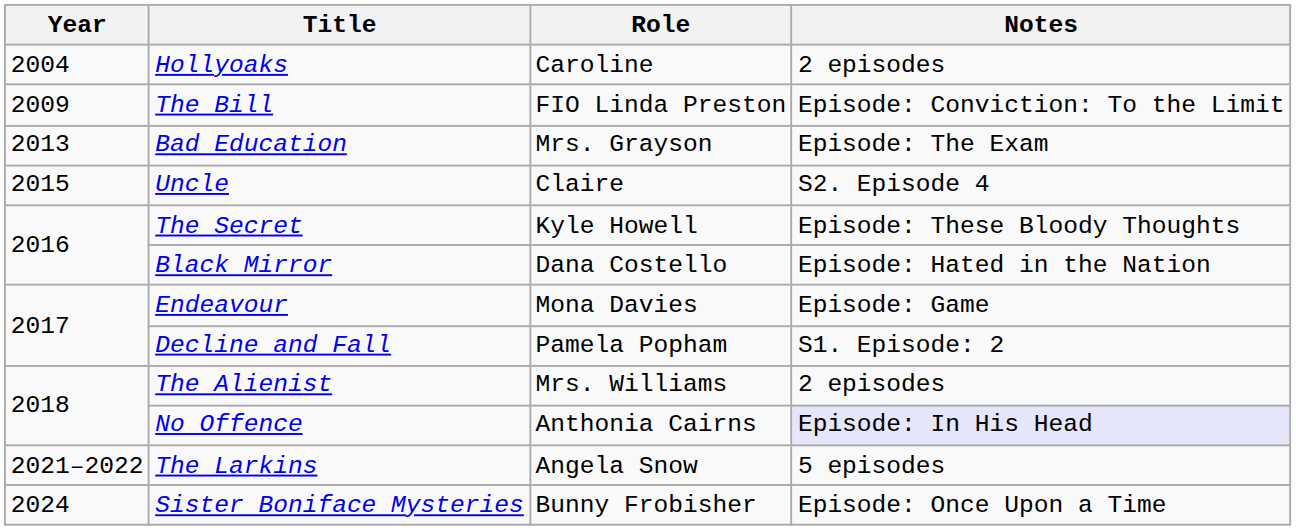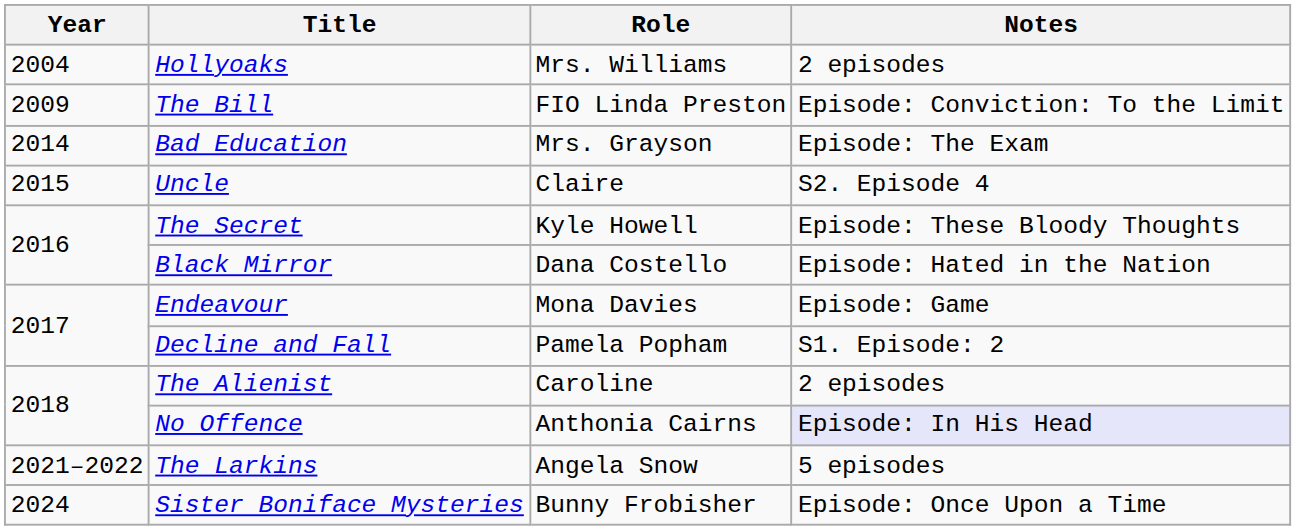 <table class="wikitable sortable plainrowheaders">
 <tr style="text-align:center;">
 <th scope="col">Year</th>
 <th scope="col">Title</th>
 <th scope="col">Role</th>
 <th scope="col">Notes</th>
 </tr>
 <tr>
 <td>2004</td>
 <td><em><a href='#'>Hollyoaks</a></em></td>
-<td>Caroline</td>
+<td>Mrs. Williams</td>
 <td>2 episodes</td>
 </tr>
 <tr>
 <td>2009</td>
 <td><em><a href='#'>The Bill</a></em></td>
 <td>FIO Linda Preston</td>
 <td>Episode: Conviction: To the Limit</td>
 </tr>
 <tr>
-<td>2013</td>
+<td>2014</td>
 <td><em><a href='#'>Bad Education</a></em></td>
 <td>Mrs. Grayson</td>
 <td>Episode: The Exam</td>
 </tr>
 <tr>
 <td>2015</td>
 <td><em><a href='#'>Uncle</a></em></td>
 <td>Claire</td>
 <td>S2. Episode 4</td>
 </tr>
 <tr>
 <td rowspan="2">2016</td>
 <td><em><a href='#'>The Secret</a></em></td>
 <td>Kyle Howell</td>
 <td>Episode: These Bloody Thoughts</td>
 </tr>
 <tr>
 <td><em><a href='#'>Black Mirror</a></em></td>
 <td>Dana Costello</td>
 <td>Episode: Hated in the Nation</td>
 </tr>
 <tr>
 <td rowspan="2">2017</td>
 <td><em><a href='#'>Endeavour</a></em></td>
 <td>Mona Davies</td>
 <td>Episode: Game</td>
 </tr>
 <tr>
 <td><em><a href='#'>Decline and Fall</a></em></td>
 <td>Pamela Popham</td>
 <td>S1. Episode: 2</td>
 </tr>
 <tr>
 <td rowspan="2">2018</td>
 <td><em><a href='#'>The Alienist</a></em></td>
-<td>Mrs. Williams</td>
+<td>Caroline</td>
 <td>2 episodes</td>
 </tr>
 <tr>
 <td><em><a href='#'>No Offence</a></em></td>
 <td>Anthonia Cairns</td>
 <td style="background: lavender;">Episode: In His Head</td>
 </tr>
 <tr>
 <td>2021–2022</td>
 <td><em><a href='#'>The Larkins</a></em></td>
 <td>Angela Snow</td>
 <td>5 episodes</td>
 </tr>
 <tr>
 <td>2024</td>
 <td><em><a href='#'>Sister Boniface Mysteries</a></em></td>
 <td>Bunny Frobisher</td>
 <td>Episode: Once Upon a Time</td>
 </tr>
 </table>
